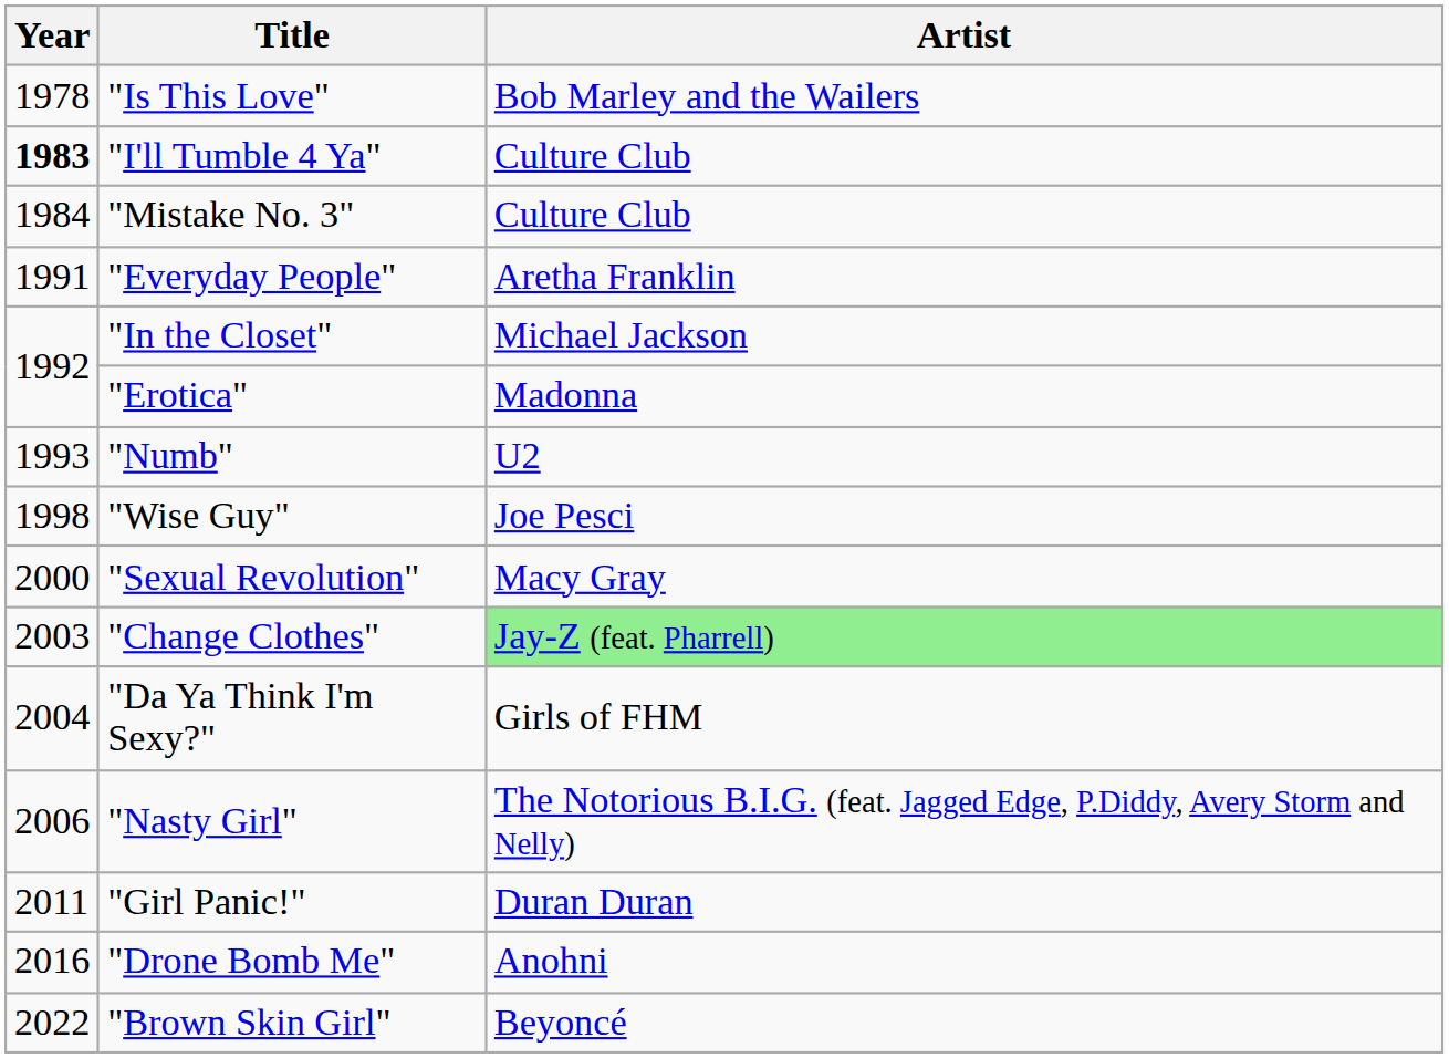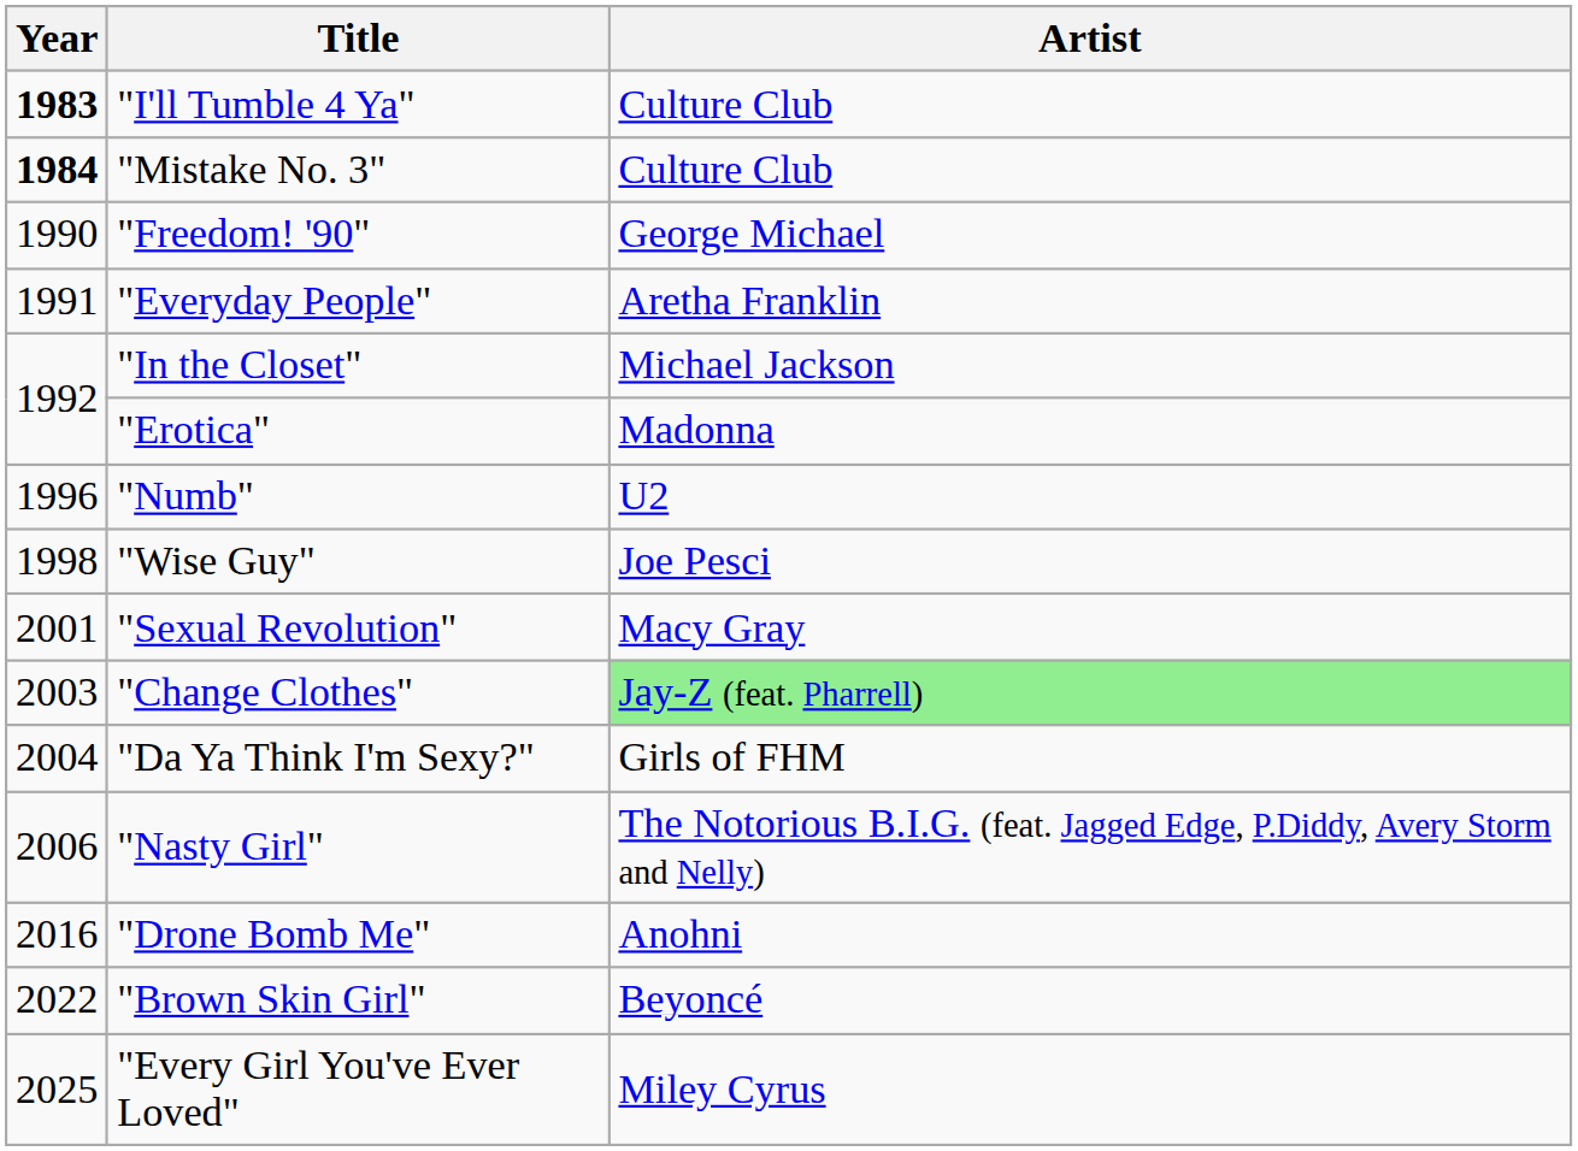 <table class="wikitable sortable">
 <tr>
 <th>Year</th>
 <th>Title</th>
 <th>Artist</th>
 </tr>
 <tr>
-<td>1978</td>
-<td>"<a href='#'>Is This Love</a>"</td>
-<td><a href='#'>Bob Marley and the Wailers</a></td>
-</tr>
-<tr>
 <td><strong>1983</strong></td>
 <td>"<a href='#'>I'll Tumble 4 Ya</a>"</td>
 <td><a href='#'>Culture Club</a></td>
 </tr>
 <tr>
-<td>1984</td>
+<td><strong>1984</strong></td>
 <td>"Mistake No. 3"</td>
 <td><a href='#'>Culture Club</a></td>
+</tr>
+<tr>
+<td>1990</td>
+<td>"<a href='#'>Freedom! '90</a>"</td>
+<td><a href='#'>George Michael</a></td>
 </tr>
 <tr>
 <td>1991</td>
 <td>"<a href='#'>Everyday People</a>"</td>
 <td><a href='#'>Aretha Franklin</a></td>
 </tr>
 <tr>
 <td rowspan="2">1992</td>
 <td>"<a href='#'>In the Closet</a>"</td>
 <td><a href='#'>Michael Jackson</a></td>
 </tr>
 <tr>
 <td>"<a href='#'>Erotica</a>"</td>
 <td><a href='#'>Madonna</a></td>
 </tr>
 <tr>
-<td>1993</td>
+<td>1996</td>
 <td>"<a href='#'>Numb</a>"</td>
 <td><a href='#'>U2</a></td>
 </tr>
 <tr>
 <td>1998</td>
 <td>"Wise Guy"</td>
 <td><a href='#'>Joe Pesci</a></td>
 </tr>
 <tr>
-<td>2000</td>
+<td>2001</td>
 <td>"<a href='#'>Sexual Revolution</a>"</td>
 <td><a href='#'>Macy Gray</a></td>
 </tr>
 <tr>
 <td>2003</td>
 <td>"<a href='#'>Change Clothes</a>"</td>
 <td style="background: lightgreen;"><a href='#'>Jay-Z</a> <small>(feat. <a href='#'>Pharrell</a>)</small></td>
 </tr>
 <tr>
 <td>2004</td>
 <td>"Da Ya Think I'm Sexy?"</td>
 <td>Girls of FHM</td>
 </tr>
 <tr>
 <td>2006</td>
 <td>"<a href='#'>Nasty Girl</a>"</td>
 <td><a href='#'>The Notorious B.I.G.</a> <small>(feat. <a href='#'>Jagged Edge</a>, <a href='#'>P.Diddy</a>, <a href='#'>Avery Storm</a> and <a href='#'>Nelly</a>)</small></td>
 </tr>
 <tr>
-<td>2011</td>
-<td>"Girl Panic!"</td>
-<td><a href='#'>Duran Duran</a></td>
-</tr>
-<tr>
 <td>2016</td>
 <td>"<a href='#'>Drone Bomb Me</a>"</td>
 <td><a href='#'>Anohni</a></td>
 </tr>
 <tr>
 <td>2022</td>
 <td>"<a href='#'>Brown Skin Girl</a>"</td>
 <td><a href='#'>Beyoncé</a></td>
 </tr>
+<tr>
+<td>2025</td>
+<td>"Every Girl You've Ever Loved"</td>
+<td><a href='#'>Miley Cyrus</a></td>
+</tr>
 </table>
